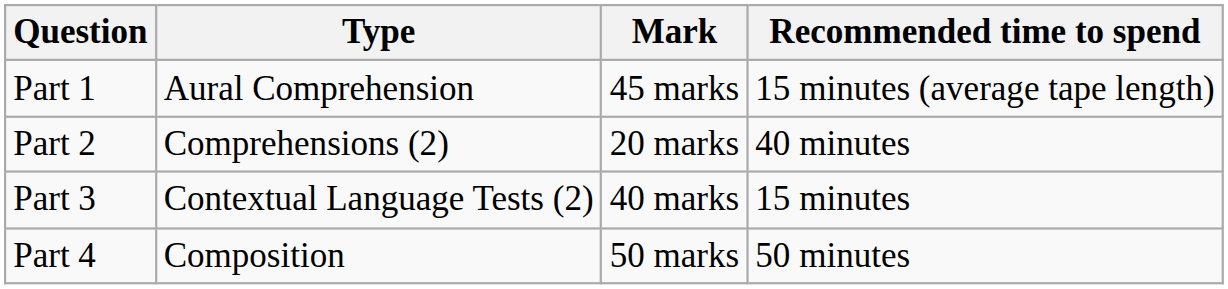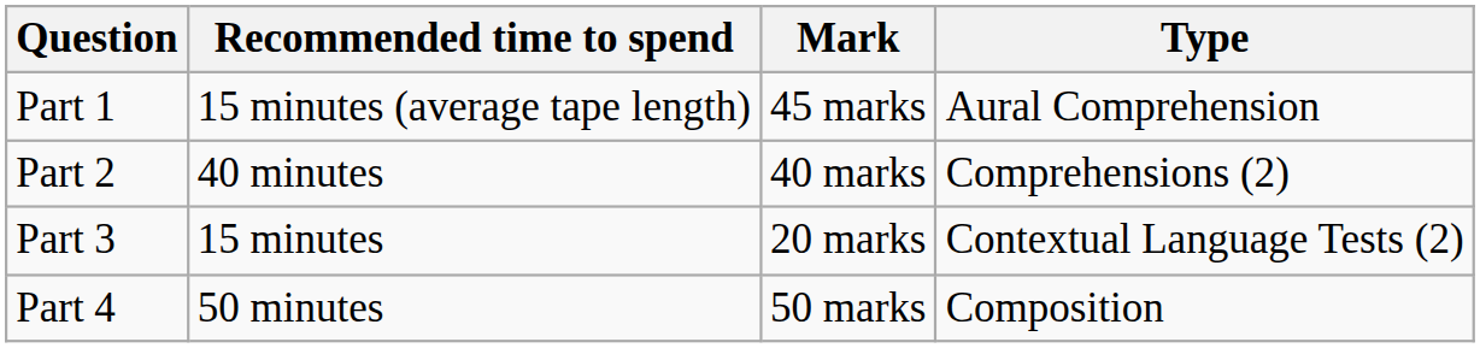 <table class="wikitable">
 <tr>
 <th>Question</th>
+<th>Recommended time to spend</th>
+<th>Mark</th>
 <th>Type</th>
-<th>Mark</th>
-<th>Recommended time to spend</th>
 </tr>
 <tr>
 <td>Part 1</td>
+<td>15 minutes (average tape length)</td>
+<td>45 marks</td>
 <td>Aural Comprehension</td>
-<td>45 marks</td>
-<td>15 minutes (average tape length)</td>
 </tr>
 <tr>
 <td>Part 2</td>
+<td>40 minutes</td>
+<td>40 marks</td>
 <td>Comprehensions (2)</td>
-<td>20 marks</td>
-<td>40 minutes</td>
 </tr>
 <tr>
 <td>Part 3</td>
+<td>15 minutes</td>
+<td>20 marks</td>
 <td>Contextual Language Tests (2)</td>
-<td>40 marks</td>
-<td>15 minutes</td>
 </tr>
 <tr>
 <td>Part 4</td>
+<td>50 minutes</td>
+<td>50 marks</td>
 <td>Composition</td>
-<td>50 marks</td>
-<td>50 minutes</td>
 </tr>
 </table>
